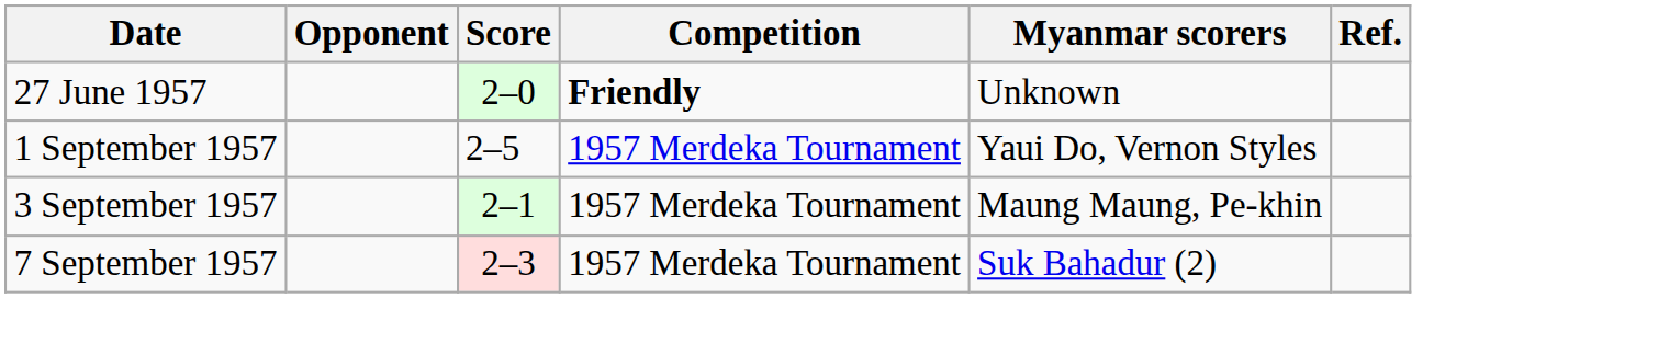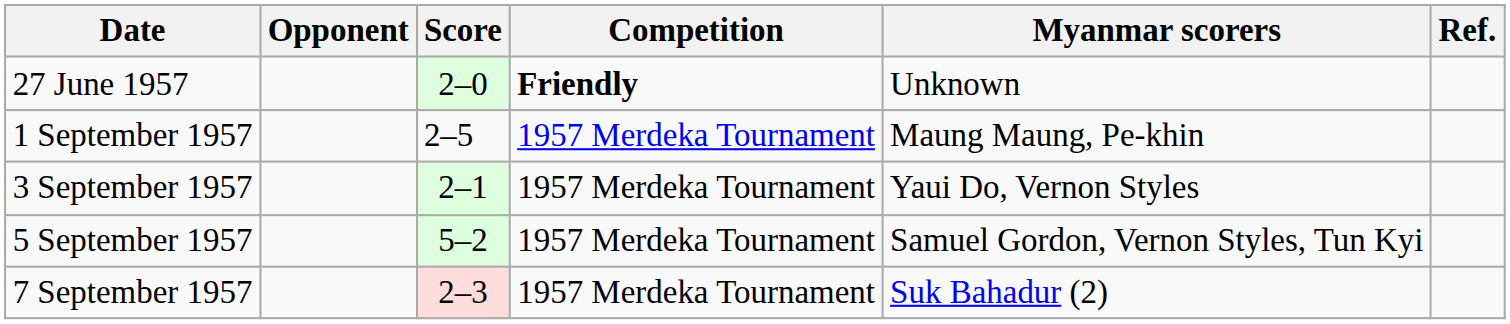 <table class="wikitable sortable">
 <tr>
 <th>Date</th>
 <th>Opponent</th>
 <th>Score</th>
 <th>Competition</th>
 <th class="unsortable">Myanmar scorers</th>
 <th class="unsortable">Ref.</th>
 </tr>
 <tr>
 <td>27 June 1957</td>
 <td></td>
 <td align="center" bgcolor="#ddffdd">2–0</td>
 <td><strong>Friendly</strong></td>
 <td>Unknown</td>
 <td></td>
 </tr>
 <tr>
 <td>1 September 1957</td>
 <td></td>
 <td>2–5</td>
 <td><a href='#'>1957 Merdeka Tournament</a></td>
-<td>Yaui Do, Vernon Styles</td>
+<td>Maung Maung, Pe-khin</td>
 <td></td>
 </tr>
 <tr>
 <td>3 September 1957</td>
 <td></td>
 <td align="center" bgcolor="#ddffdd">2–1</td>
 <td>1957 Merdeka Tournament</td>
-<td>Maung Maung, Pe-khin</td>
+<td>Yaui Do, Vernon Styles</td>
+<td></td>
+</tr>
+<tr>
+<td>5 September 1957</td>
+<td></td>
+<td align="center" bgcolor="#ddffdd">5–2</td>
+<td>1957 Merdeka Tournament</td>
+<td>Samuel Gordon, Vernon Styles, Tun Kyi</td>
 <td></td>
 </tr>
 <tr>
 <td>7 September 1957</td>
 <td></td>
 <td align="center" bgcolor="#ffdddd">2–3</td>
 <td>1957 Merdeka Tournament</td>
 <td><a href='#'>Suk Bahadur</a> (2)</td>
 <td></td>
 </tr>
 </table>
